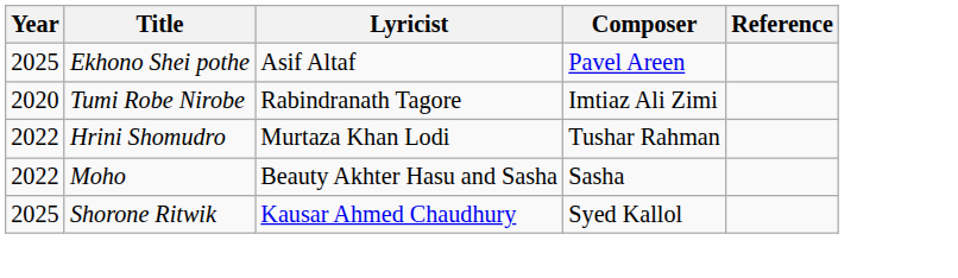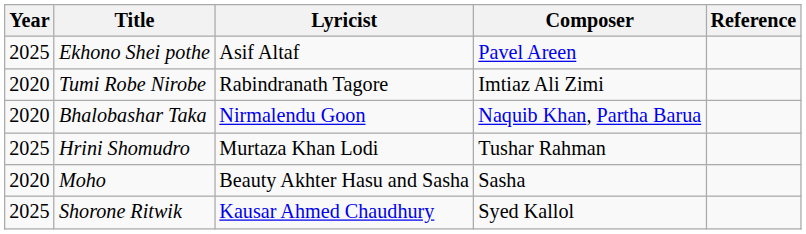 <table class="wikitable">
 <tr>
 <th>Year</th>
 <th>Title</th>
 <th>Lyricist</th>
 <th>Composer</th>
 <th>Reference</th>
 </tr>
 <tr>
 <td>2025</td>
 <td><em>Ekhono Shei pothe</em></td>
 <td>Asif Altaf</td>
 <td><a href='#'>Pavel Areen</a></td>
 <td></td>
 </tr>
 <tr>
 <td>2020</td>
 <td><em>Tumi Robe Nirobe</em></td>
 <td>Rabindranath Tagore</td>
 <td>Imtiaz Ali Zimi</td>
 <td></td>
 </tr>
 <tr>
-<td>2022</td>
+<td>2020</td>
+<td><em>Bhalobashar Taka</em></td>
+<td><a href='#'>Nirmalendu Goon</a></td>
+<td><a href='#'>Naquib Khan</a>, <a href='#'>Partha Barua</a></td>
+<td></td>
+</tr>
+<tr>
+<td>2025</td>
 <td><em>Hrini Shomudro</em></td>
 <td>Murtaza Khan Lodi</td>
 <td>Tushar Rahman</td>
 <td></td>
 </tr>
 <tr>
-<td>2022</td>
+<td>2020</td>
 <td><em>Moho</em></td>
 <td>Beauty Akhter Hasu and Sasha</td>
 <td>Sasha</td>
 <td></td>
 </tr>
 <tr>
 <td>2025</td>
 <td><em>Shorone Ritwik</em></td>
 <td><a href='#'>Kausar Ahmed Chaudhury</a></td>
 <td>Syed Kallol</td>
 <td></td>
 </tr>
 </table>
